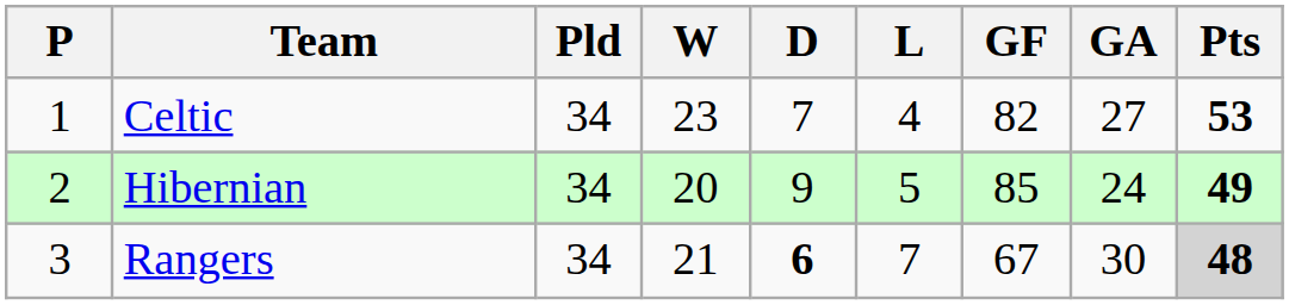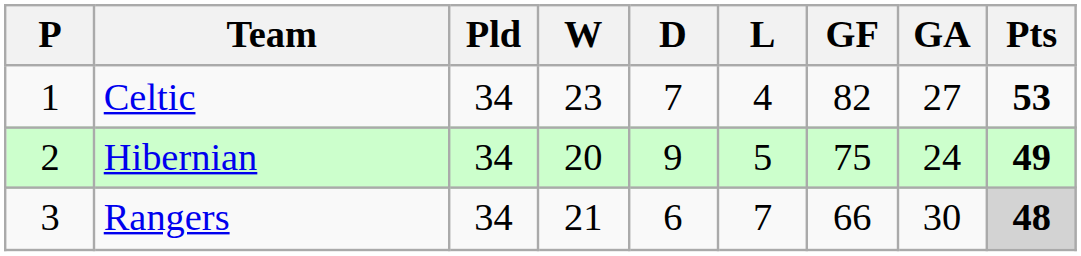 <table class="wikitable" style="text-align: center;">
 <tr>
 <th width=30>P</th>
 <th width=140>Team</th>
 <th width=30>Pld</th>
 <th width=30>W</th>
 <th width=30>D</th>
 <th width=30>L</th>
 <th width=30>GF</th>
 <th width=30>GA</th>
 <th width=30>Pts</th>
 </tr>
 <tr>
 <td>1</td>
 <td align=left><a href='#'>Celtic</a></td>
 <td>34</td>
 <td>23</td>
 <td>7</td>
 <td>4</td>
 <td>82</td>
 <td>27</td>
 <td><strong>53</strong></td>
 </tr>
 <tr style="background:#ccffcc;">
 <td>2</td>
 <td align=left><a href='#'>Hibernian</a></td>
 <td>34</td>
 <td>20</td>
 <td>9</td>
 <td>5</td>
-<td>85</td>
+<td>75</td>
 <td>24</td>
 <td><strong>49</strong></td>
 </tr>
 <tr>
 <td>3</td>
 <td align=left><a href='#'>Rangers</a></td>
 <td>34</td>
 <td>21</td>
-<td><strong>6</strong></td>
+<td>6</td>
 <td>7</td>
-<td>67</td>
+<td>66</td>
 <td>30</td>
 <td style="background: lightgrey;"><strong>48</strong></td>
 </tr>
 </table>
